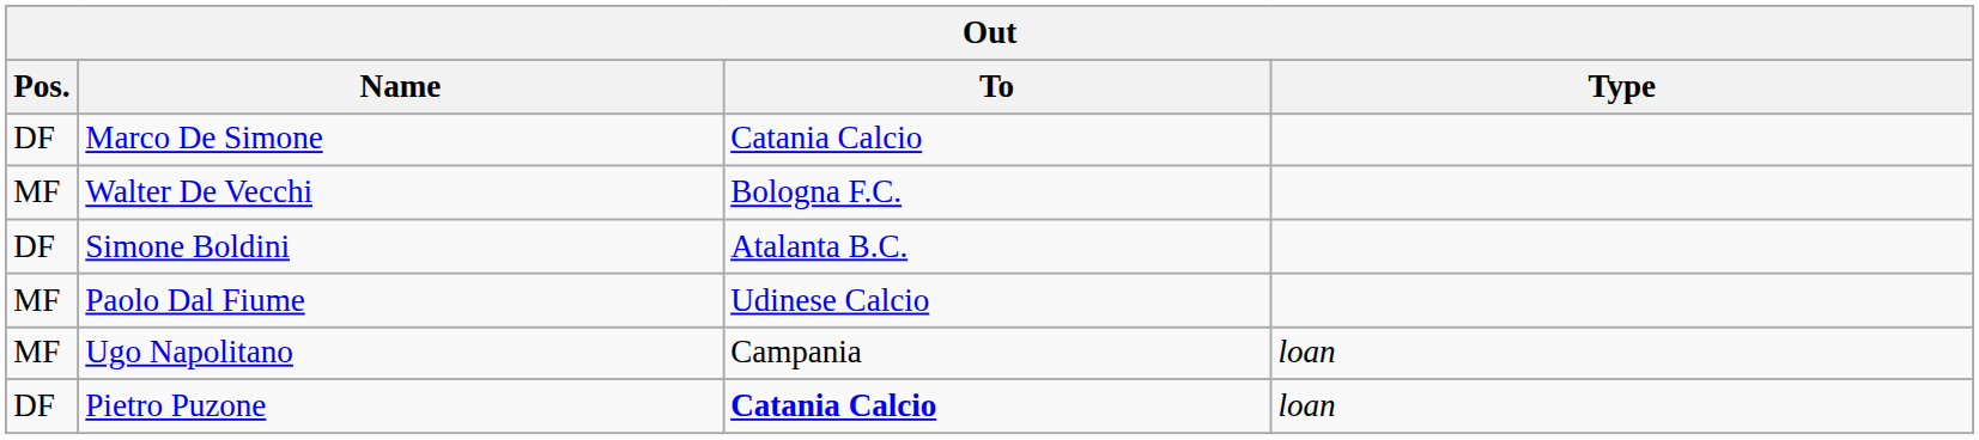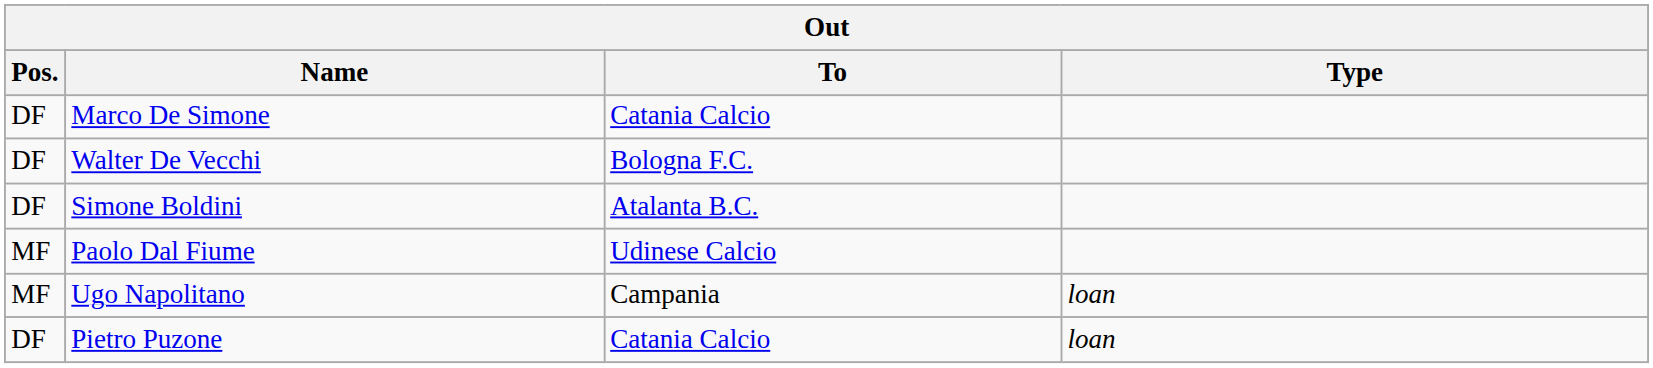 <table class="wikitable" style="font-size:90%;width:99%;">
 <tr>
 <th colspan="4">Out</th>
 </tr>
 <tr>
 <th width=3%>Pos.</th>
 <th width=33%>Name</th>
 <th width=28%>To</th>
 <th width=36%>Type</th>
 </tr>
 <tr>
 <td>DF</td>
 <td><a href='#'>Marco De Simone</a></td>
 <td><a href='#'>Catania Calcio</a></td>
 <td></td>
 </tr>
 <tr>
-<td>MF</td>
+<td>DF</td>
 <td><a href='#'>Walter De Vecchi</a></td>
 <td><a href='#'>Bologna F.C.</a></td>
 <td></td>
 </tr>
 <tr>
 <td>DF</td>
 <td><a href='#'>Simone Boldini</a></td>
 <td><a href='#'>Atalanta B.C.</a></td>
 <td></td>
 </tr>
 <tr>
 <td>MF</td>
 <td><a href='#'>Paolo Dal Fiume</a></td>
 <td><a href='#'>Udinese Calcio</a></td>
 <td></td>
 </tr>
 <tr>
 <td>MF</td>
 <td><a href='#'>Ugo Napolitano</a></td>
 <td>Campania</td>
 <td><em>loan</em></td>
 </tr>
 <tr>
 <td>DF</td>
 <td><a href='#'>Pietro Puzone</a></td>
-<td><strong><a href='#'>Catania Calcio</a></strong></td>
+<td><a href='#'>Catania Calcio</a></td>
 <td><em>loan</em></td>
 </tr>
 </table>
